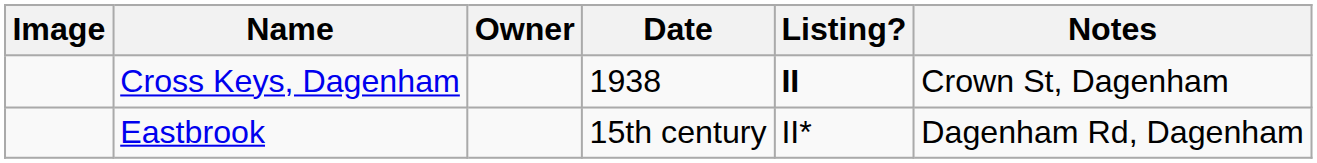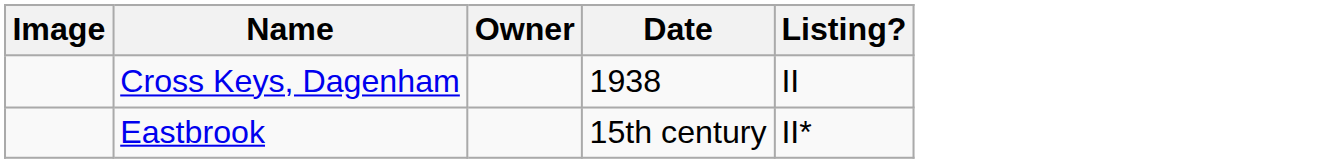 <table class="wikitable sortable">
 <tr>
 <th>Image</th>
 <th>Name</th>
 <th>Owner</th>
 <th>Date</th>
 <th>Listing?</th>
-<th>Notes</th>
 </tr>
 <tr>
 <td></td>
 <td><a href='#'>Cross Keys, Dagenham</a></td>
 <td></td>
 <td>1938</td>
-<td><strong>II</strong></td>
-<td>Crown St, Dagenham</td>
+<td>II</td>
 </tr>
 <tr>
 <td></td>
 <td><a href='#'>Eastbrook</a></td>
 <td></td>
 <td>15th century</td>
 <td>II*</td>
-<td>Dagenham Rd, Dagenham</td>
 </tr>
 </table>
